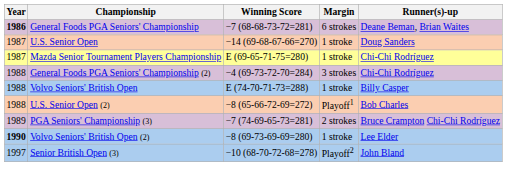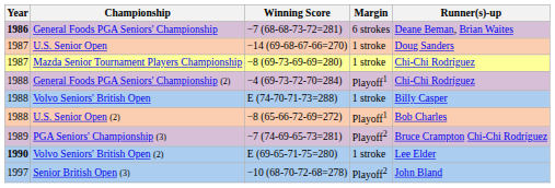 <table class="wikitable">
 <tr>
 <th>Year</th>
 <th>Championship</th>
 <th>Winning Score</th>
 <th>Margin</th>
 <th>Runner(s)-up</th>
 </tr>
 <tr style="background:thistle;">
 <td><strong>1986</strong></td>
 <td><a href='#'>General Foods PGA Seniors' Championship</a></td>
 <td>−7 (68-68-73-72=281)</td>
 <td>6 strokes</td>
 <td> <a href='#'>Deane Beman</a>,  <a href='#'>Brian Waites</a></td>
 </tr>
 <tr style="background:#FBCEB1;">
 <td>1987</td>
 <td><a href='#'>U.S. Senior Open</a></td>
 <td>−14 (69-68-67-66=270)</td>
 <td>1 stroke</td>
 <td> <a href='#'>Doug Sanders</a></td>
 </tr>
 <tr style="background:#ff9;">
 <td>1987</td>
 <td><a href='#'>Mazda Senior Tournament Players Championship</a></td>
-<td>E (69-65-71-75=280)</td>
+<td>−8 (69-73-69-69=280)</td>
 <td>1 stroke</td>
 <td> <a href='#'>Chi-Chi Rodríguez</a></td>
 </tr>
 <tr style="background:thistle;">
 <td>1988</td>
 <td><a href='#'>General Foods PGA Seniors' Championship</a> <small>(2)</small></td>
 <td>−4 (69-73-72-70=284)</td>
-<td>3 strokes</td>
+<td>Playoff<sup>1</sup></td>
 <td> <a href='#'>Chi-Chi Rodríguez</a></td>
 </tr>
 <tr style="background:#ABCDEF;">
 <td>1988</td>
 <td><a href='#'>Volvo Seniors' British Open</a></td>
 <td>E (74-70-71-73=288)</td>
 <td>1 stroke</td>
 <td> <a href='#'>Billy Casper</a></td>
 </tr>
 <tr style="background:#FBCEB1;">
 <td>1988</td>
 <td><a href='#'>U.S. Senior Open</a> <small>(2)</small></td>
 <td>−8 (65-66-72-69=272)</td>
 <td>Playoff<sup>1</sup></td>
 <td> <a href='#'>Bob Charles</a></td>
 </tr>
 <tr style="background:thistle;">
 <td>1989</td>
 <td><a href='#'>PGA Seniors' Championship</a> <small>(3)</small></td>
 <td>−7 (74-69-65-73=281)</td>
-<td>2 strokes</td>
+<td>Playoff<sup>2</sup></td>
 <td> <a href='#'>Bruce Crampton</a>  <a href='#'>Chi-Chi Rodríguez</a></td>
 </tr>
 <tr style="background:#ABCDEF;">
 <td><strong>1990</strong></td>
 <td><a href='#'>Volvo Seniors' British Open</a> <small>(2)</small></td>
-<td>−8 (69-73-69-69=280)</td>
+<td>E (69-65-71-75=280)</td>
 <td>1 stroke</td>
 <td> <a href='#'>Lee Elder</a></td>
 </tr>
 <tr style="background:#ABCDEF;">
 <td>1997</td>
 <td><a href='#'>Senior British Open</a> <small>(3)</small></td>
 <td>−10 (68-70-72-68=278)</td>
 <td>Playoff<sup>2</sup></td>
 <td> <a href='#'>John Bland</a></td>
 </tr>
 </table>
